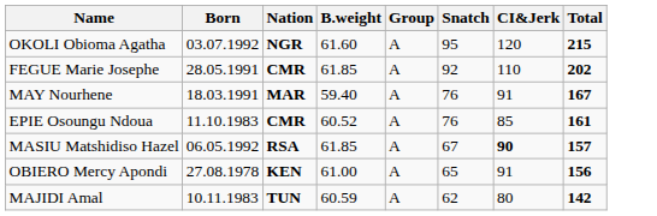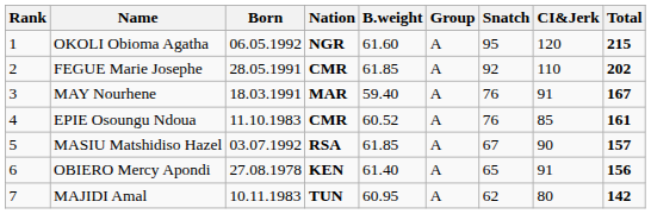 <table class="wikitable">
 <tr>
+<th>Rank</th>
 <th>Name</th>
 <th>Born</th>
 <th>Nation</th>
 <th>B.weight</th>
 <th>Group</th>
 <th>Snatch</th>
 <th>CI&Jerk</th>
 <th>Total</th>
 </tr>
 <tr>
+<td>1</td>
 <td>OKOLI Obioma Agatha</td>
-<td>03.07.1992</td>
+<td>06.05.1992</td>
 <td><strong>NGR</strong></td>
 <td>61.60</td>
 <td>A</td>
 <td>95</td>
 <td>120</td>
 <td><strong>215</strong></td>
 </tr>
 <tr>
+<td>2</td>
 <td>FEGUE Marie Josephe</td>
 <td>28.05.1991</td>
 <td><strong>CMR</strong></td>
 <td>61.85</td>
 <td>A</td>
 <td>92</td>
 <td>110</td>
 <td><strong>202</strong></td>
 </tr>
 <tr>
+<td>3</td>
 <td>MAY Nourhene</td>
 <td>18.03.1991</td>
 <td><strong>MAR</strong></td>
 <td>59.40</td>
 <td>A</td>
 <td>76</td>
 <td>91</td>
 <td><strong>167</strong></td>
 </tr>
 <tr>
+<td>4</td>
 <td>EPIE Osoungu Ndoua</td>
 <td>11.10.1983</td>
 <td><strong>CMR</strong></td>
 <td>60.52</td>
 <td>A</td>
 <td>76</td>
 <td>85</td>
 <td><strong>161</strong></td>
 </tr>
 <tr>
+<td>5</td>
 <td>MASIU Matshidiso Hazel</td>
-<td>06.05.1992</td>
+<td>03.07.1992</td>
 <td><strong>RSA</strong></td>
 <td>61.85</td>
 <td>A</td>
 <td>67</td>
-<td><strong>90</strong></td>
+<td>90</td>
 <td><strong>157</strong></td>
 </tr>
 <tr>
+<td>6</td>
 <td>OBIERO Mercy Apondi</td>
 <td>27.08.1978</td>
 <td><strong>KEN</strong></td>
-<td>61.00</td>
+<td>61.40</td>
 <td>A</td>
 <td>65</td>
 <td>91</td>
 <td><strong>156</strong></td>
 </tr>
 <tr>
+<td>7</td>
 <td>MAJIDI Amal</td>
 <td>10.11.1983</td>
 <td><strong>TUN</strong></td>
-<td>60.59</td>
+<td>60.95</td>
 <td>A</td>
 <td>62</td>
 <td>80</td>
 <td><strong>142</strong></td>
 </tr>
 </table>
